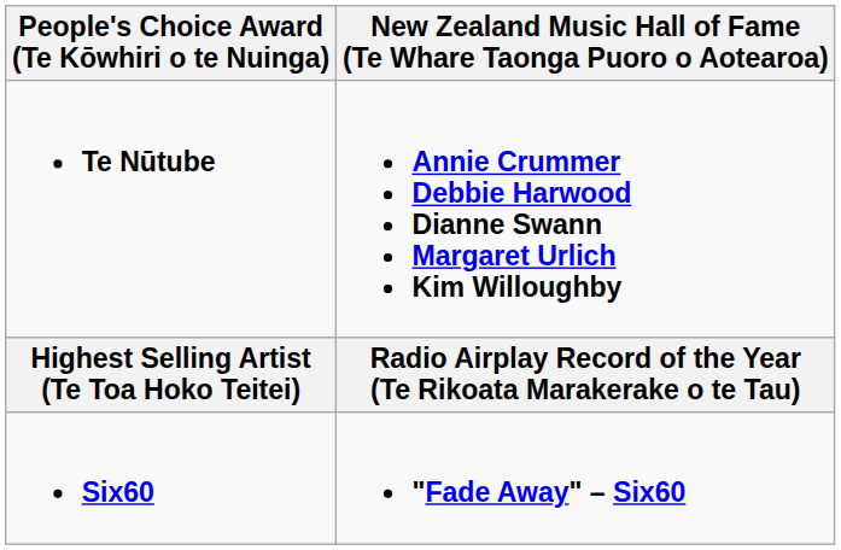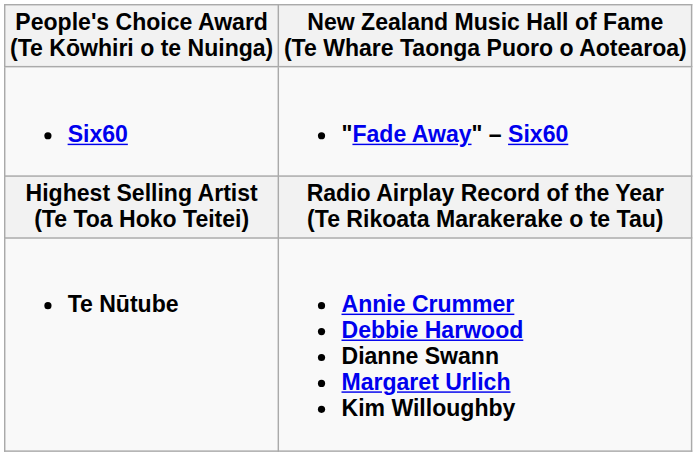 <table class=wikitable style="width=100%">
 <tr>
 <th style="width=50%">People's Choice Award<br>(Te Kōwhiri o te Nuinga)</th>
 <th style="width=50%">New Zealand Music Hall of Fame<br>(Te Whare Taonga Puoro o Aotearoa)</th>
 </tr>
 <tr>
-<td valign="top"><br><ul><li><strong>Te Nūtube</strong></li></ul></td>
-<td valign="top"><br><ul><li><strong><a href='#'>Annie Crummer</a></strong></li><li><strong><a href='#'>Debbie Harwood</a></strong></li><li><strong>Dianne Swann</strong></li><li><strong><a href='#'>Margaret Urlich</a></strong></li><li><strong>Kim Willoughby</strong></li></ul></td>
+<td valign="top"><br><ul><li><strong><a href='#'>Six60</a></strong></li></ul></td>
+<td valign="top"><br><ul><li><strong>"<a href='#'>Fade Away</a>" – <a href='#'>Six60</a></strong></li></ul></td>
 </tr>
 <tr>
 <th style="width=50%">Highest Selling Artist<br>(Te Toa Hoko Teitei)</th>
 <th style="width=50%">Radio Airplay Record of the Year<br>(Te Rikoata Marakerake o te Tau)</th>
 </tr>
 <tr>
-<td valign="top"><br><ul><li><strong><a href='#'>Six60</a></strong></li></ul></td>
-<td valign="top"><br><ul><li><strong>"<a href='#'>Fade Away</a>" – <a href='#'>Six60</a></strong></li></ul></td>
+<td valign="top"><br><ul><li><strong>Te Nūtube</strong></li></ul></td>
+<td valign="top"><br><ul><li><strong><a href='#'>Annie Crummer</a></strong></li><li><strong><a href='#'>Debbie Harwood</a></strong></li><li><strong>Dianne Swann</strong></li><li><strong><a href='#'>Margaret Urlich</a></strong></li><li><strong>Kim Willoughby</strong></li></ul></td>
 </tr>
 </table>
